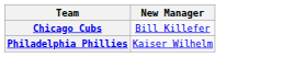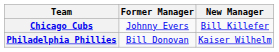 <table class="wikitable plainrowheaders" style="text-align:center;">
 <tr>
 <th>Team</th>
+<th>Former Manager</th>
 <th>New Manager</th>
 </tr>
 <tr>
 <th scope="row" style="text-align:center;"><a href='#'>Chicago Cubs</a></th>
+<td><a href='#'>Johnny Evers</a></td>
 <td><a href='#'>Bill Killefer</a></td>
 </tr>
 <tr>
 <th scope="row" style="text-align:center;"><a href='#'>Philadelphia Phillies</a></th>
+<td><a href='#'>Bill Donovan</a></td>
 <td><a href='#'>Kaiser Wilhelm</a></td>
 </tr>
 </table>
